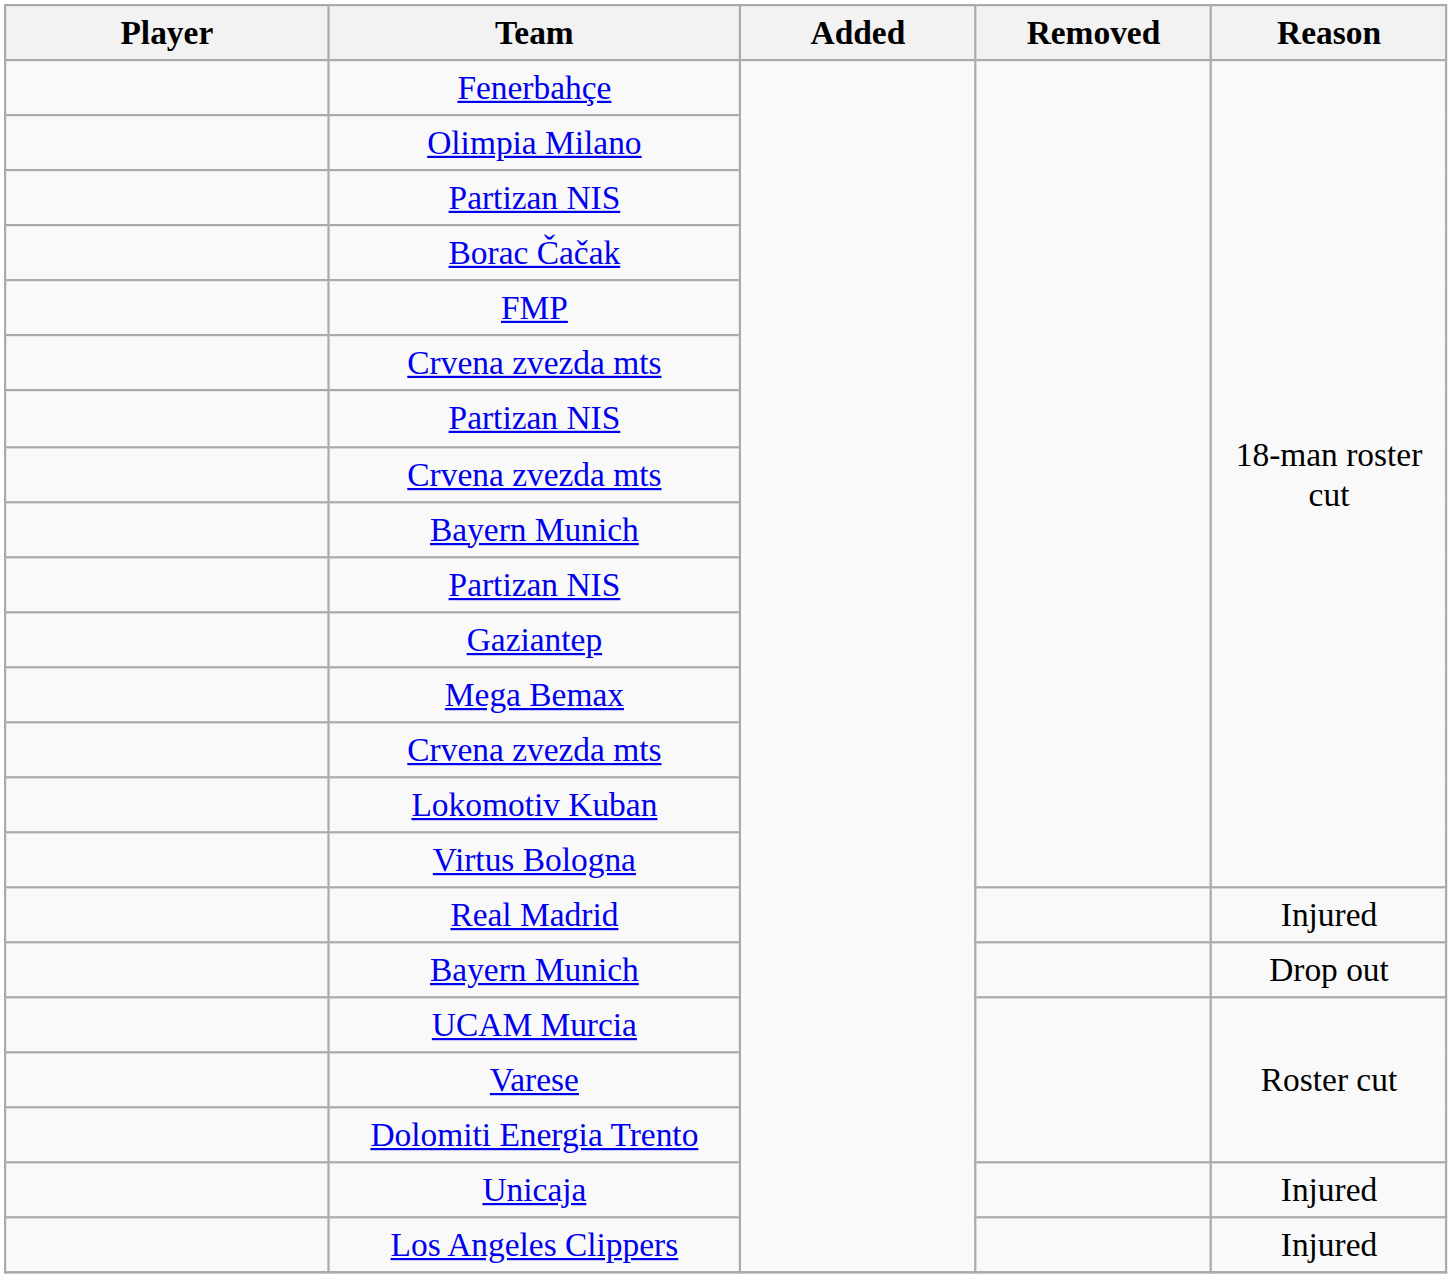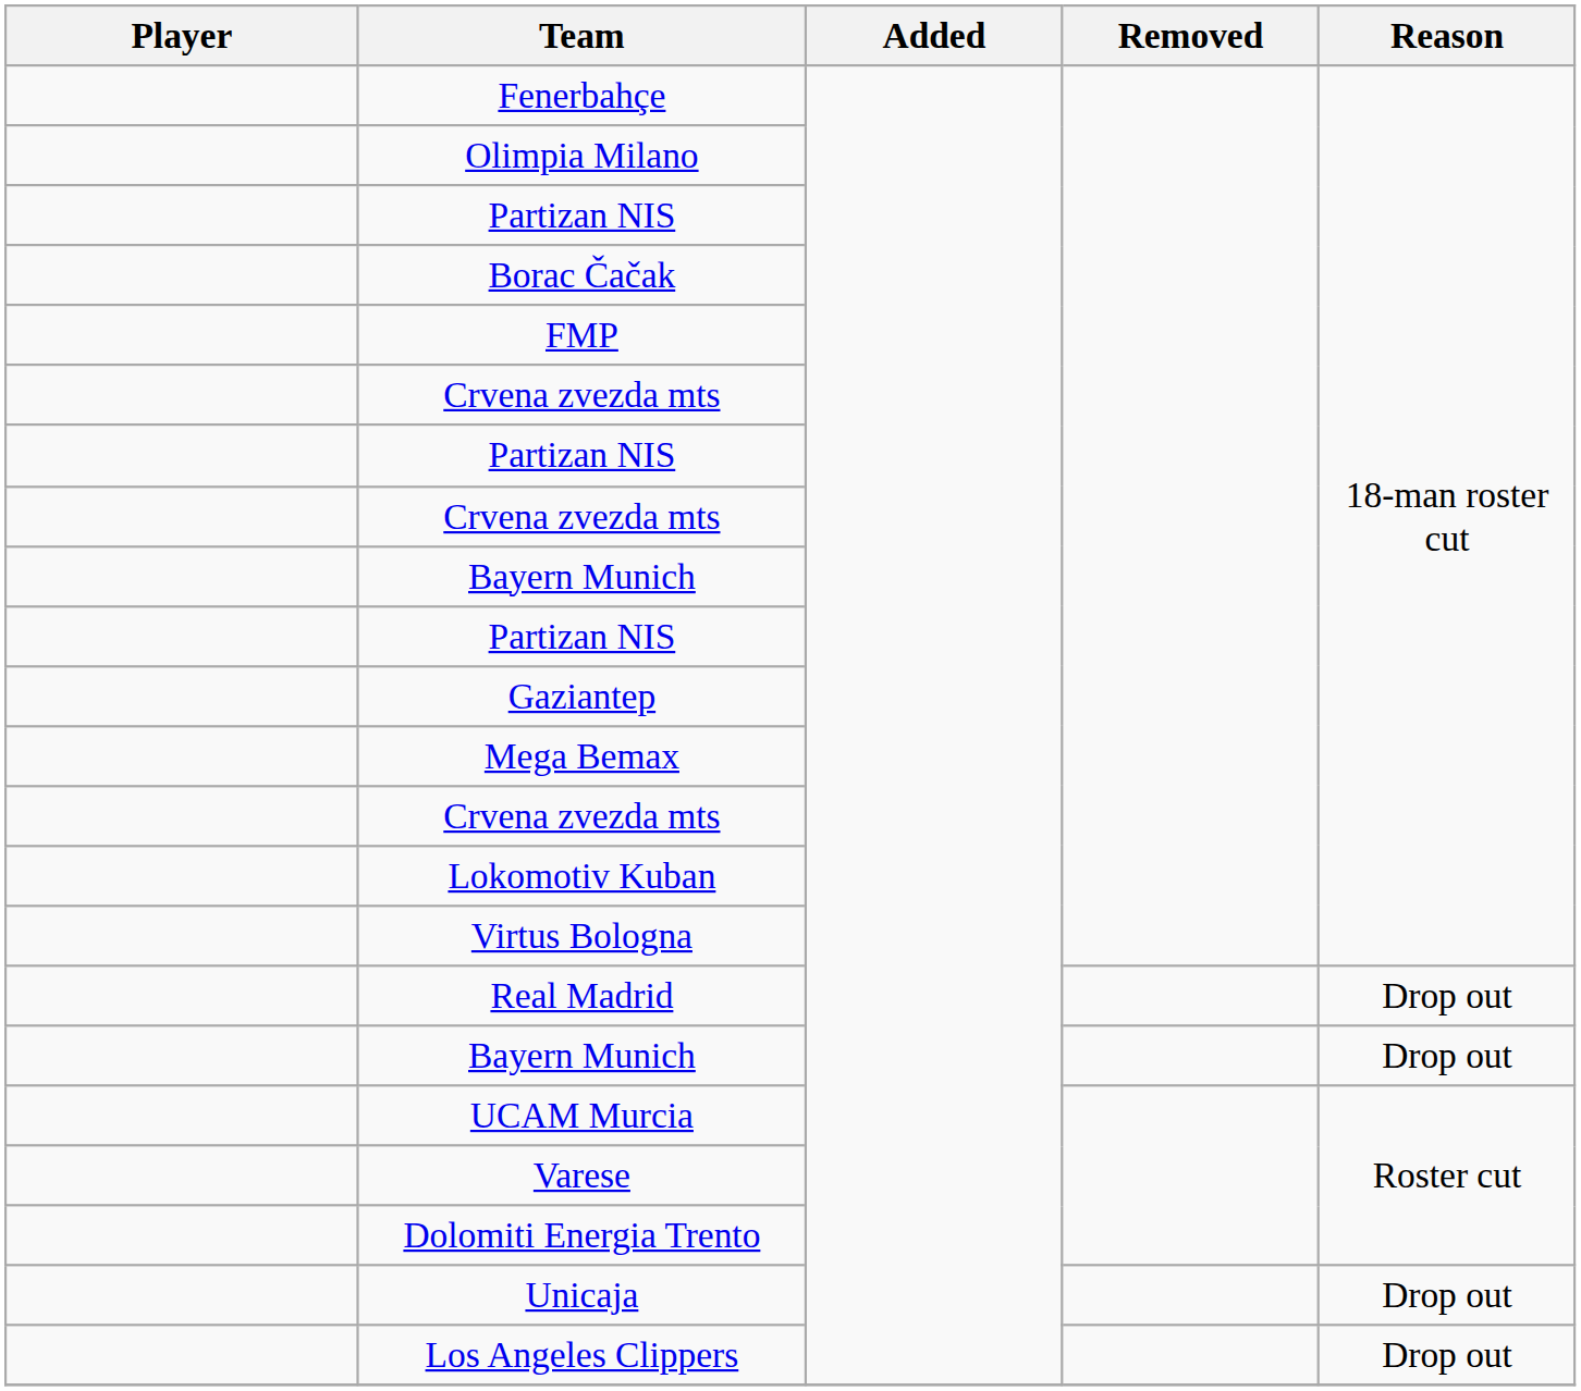 <table class="wikitable sortable" style="text-align:center; font-size:95%">
 <tr>
 <th scope="col" width="140px">Player</th>
 <th scope="col" width="180px">Team</th>
 <th scope="col" width="100px">Added</th>
 <th scope="col" width="100px">Removed</th>
 <th scope="col" width="100px">Reason</th>
 </tr>
 <tr>
 <td></td>
 <td> <a href='#'>Fenerbahçe</a></td>
 <td rowspan=22><br></td>
 <td rowspan=15></td>
 <td rowspan=15>18-man roster cut</td>
 </tr>
 <tr>
 <td></td>
 <td> <a href='#'>Olimpia Milano</a></td>
 </tr>
 <tr>
 <td></td>
 <td> <a href='#'>Partizan NIS</a></td>
 </tr>
 <tr>
 <td></td>
 <td> <a href='#'>Borac Čačak</a></td>
 </tr>
 <tr>
 <td></td>
 <td> <a href='#'>FMP</a></td>
 </tr>
 <tr>
 <td></td>
 <td> <a href='#'>Crvena zvezda mts</a></td>
 </tr>
 <tr>
 <td></td>
 <td> <a href='#'>Partizan NIS</a></td>
 </tr>
 <tr>
 <td></td>
 <td> <a href='#'>Crvena zvezda mts</a></td>
 </tr>
 <tr>
 <td></td>
 <td> <a href='#'>Bayern Munich</a></td>
 </tr>
 <tr>
 <td></td>
 <td> <a href='#'>Partizan NIS</a></td>
 </tr>
 <tr>
 <td></td>
 <td> <a href='#'>Gaziantep</a></td>
 </tr>
 <tr>
 <td></td>
 <td> <a href='#'>Mega Bemax</a></td>
 </tr>
 <tr>
 <td></td>
 <td> <a href='#'>Crvena zvezda mts</a></td>
 </tr>
 <tr>
 <td></td>
 <td> <a href='#'>Lokomotiv Kuban</a></td>
 </tr>
 <tr>
 <td></td>
 <td> <a href='#'>Virtus Bologna</a></td>
 </tr>
 <tr>
 <td></td>
 <td> <a href='#'>Real Madrid</a></td>
 <td></td>
-<td>Injured</td>
+<td>Drop out</td>
 </tr>
 <tr>
 <td></td>
 <td> <a href='#'>Bayern Munich</a></td>
 <td></td>
 <td>Drop out</td>
 </tr>
 <tr>
 <td></td>
 <td> <a href='#'>UCAM Murcia</a></td>
 <td rowspan=3></td>
 <td rowspan=3>Roster cut</td>
 </tr>
 <tr>
 <td></td>
 <td> <a href='#'>Varese</a></td>
 </tr>
 <tr>
 <td></td>
 <td> <a href='#'>Dolomiti Energia Trento</a></td>
 </tr>
 <tr>
 <td></td>
 <td> <a href='#'>Unicaja</a></td>
 <td></td>
-<td>Injured</td>
+<td>Drop out</td>
 </tr>
 <tr>
 <td></td>
 <td> <a href='#'>Los Angeles Clippers</a> </td>
 <td></td>
-<td>Injured</td>
+<td>Drop out</td>
 </tr>
 <tr>
 </tr>
 </table>
